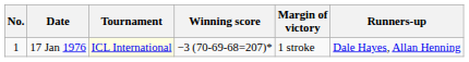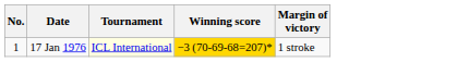 <table class="wikitable" style="font-size:95%;">
 <tr>
 <th>No.</th>
 <th>Date</th>
 <th>Tournament</th>
 <th>Winning score</th>
 <th>Margin of<br>victory</th>
-<th>Runners-up</th>
 </tr>
 <tr>
 <td align=center>1</td>
 <td align=right>17 Jan <a href='#'>1976</a></td>
 <td style="background: lightyellow;"><a href='#'>ICL International</a></td>
-<td>−3 (70-69-68=207)*</td>
+<td style="background: gold;">−3 (70-69-68=207)*</td>
 <td>1 stroke</td>
-<td> <a href='#'>Dale Hayes</a>,  <a href='#'>Allan Henning</a></td>
 </tr>
 </table>
